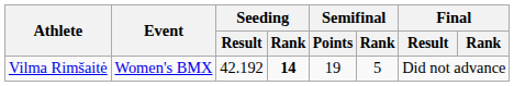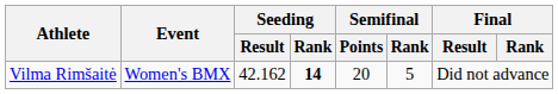 <table class=wikitable style="font-size:90%">
 <tr>
 <th rowspan="2">Athlete</th>
 <th rowspan="2">Event</th>
 <th colspan="2">Seeding</th>
 <th colspan="2">Semifinal</th>
 <th colspan="2">Final</th>
 </tr>
 <tr style="font-size:95%">
 <th>Result</th>
 <th>Rank</th>
 <th>Points</th>
 <th>Rank</th>
 <th>Result</th>
 <th>Rank</th>
 </tr>
 <tr align=center>
 <td align=left><a href='#'>Vilma Rimšaitė</a></td>
 <td align=left><a href='#'>Women's BMX</a></td>
-<td>42.192</td>
+<td>42.162</td>
 <td><strong>14</strong></td>
-<td>19</td>
+<td>20</td>
 <td>5</td>
 <td colspan=2>Did not advance</td>
 </tr>
 </table>
